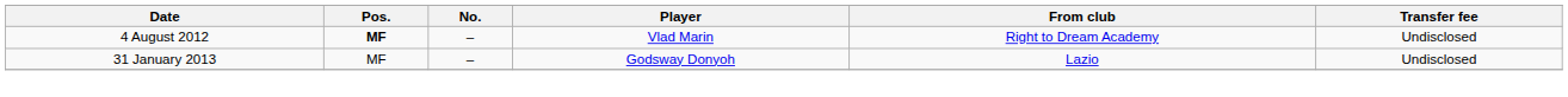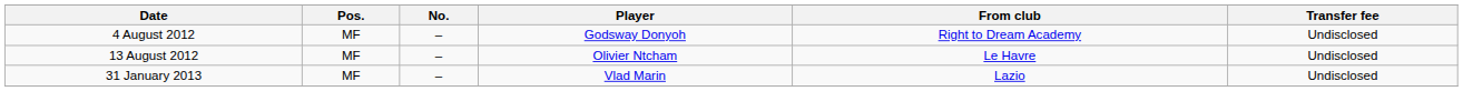 <table class="wikitable sortable" style="width:97%; text-align:center; font-size:85%; text-align:centre;">
 <tr>
 </tr>
 <tr>
 <th>Date</th>
 <th>Pos.</th>
 <th>No.</th>
 <th>Player</th>
 <th>From club</th>
 <th>Transfer fee</th>
 </tr>
 <tr>
 <td>4 August 2012</td>
-<td><strong>MF</strong></td>
+<td>MF</td>
 <td>–</td>
-<td> <a href='#'>Vlad Marin</a></td>
+<td> <a href='#'>Godsway Donyoh</a></td>
 <td> <a href='#'>Right to Dream Academy</a></td>
+<td>Undisclosed</td>
+</tr>
+<tr>
+<td>13 August 2012</td>
+<td>MF</td>
+<td>–</td>
+<td> <a href='#'>Olivier Ntcham</a></td>
+<td> <a href='#'>Le Havre</a></td>
 <td>Undisclosed</td>
 </tr>
 <tr>
 <td>31 January 2013</td>
 <td>MF</td>
 <td>–</td>
-<td> <a href='#'>Godsway Donyoh</a></td>
+<td> <a href='#'>Vlad Marin</a></td>
 <td> <a href='#'>Lazio</a></td>
 <td>Undisclosed</td>
 </tr>
 <tr>
 </tr>
 </table>
